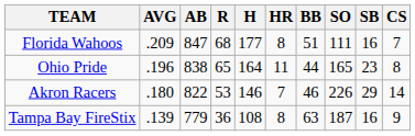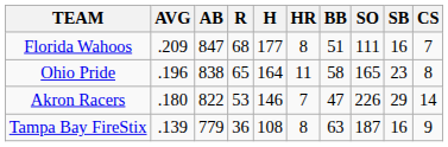 <table class="wikitable sortable" style="text-align:center;">
 <tr>
 <th>TEAM</th>
 <th>AVG</th>
 <th>AB</th>
 <th>R</th>
 <th>H</th>
 <th>HR</th>
 <th>BB</th>
 <th>SO</th>
 <th>SB</th>
 <th>CS</th>
 </tr>
 <tr>
 <td><a href='#'>Florida Wahoos</a></td>
 <td>.209</td>
 <td>847</td>
 <td>68</td>
 <td>177</td>
 <td>8</td>
 <td>51</td>
 <td>111</td>
 <td>16</td>
 <td>7</td>
 </tr>
 <tr>
 <td><a href='#'>Ohio Pride</a></td>
 <td>.196</td>
 <td>838</td>
 <td>65</td>
 <td>164</td>
 <td>11</td>
-<td>44</td>
+<td>58</td>
 <td>165</td>
 <td>23</td>
 <td>8</td>
 </tr>
 <tr>
 <td><a href='#'>Akron Racers</a></td>
 <td>.180</td>
 <td>822</td>
 <td>53</td>
 <td>146</td>
 <td>7</td>
-<td>46</td>
+<td>47</td>
 <td>226</td>
 <td>29</td>
 <td>14</td>
 </tr>
 <tr>
 <td><a href='#'>Tampa Bay FireStix</a></td>
 <td>.139</td>
 <td>779</td>
 <td>36</td>
 <td>108</td>
 <td>8</td>
 <td>63</td>
 <td>187</td>
 <td>16</td>
 <td>9</td>
 </tr>
 </table>
